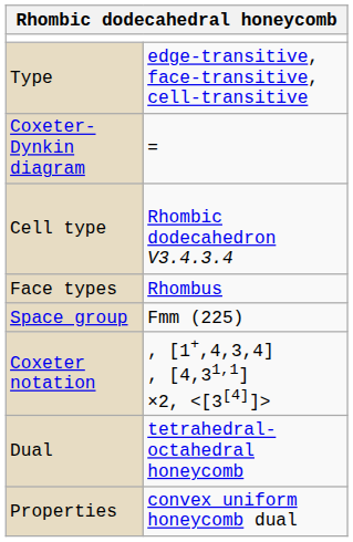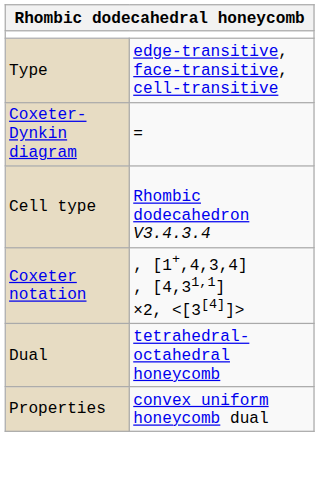 <table class="wikitable" align="right" style="margin-left:10px" width="250">
 <tr>
 <th bgcolor=#e7dcc3 colspan=2>Rhombic dodecahedral honeycomb</th>
 </tr>
 <tr>
 <td bgcolor=#ffffff align=center colspan=2></td>
 </tr>
 <tr>
 <td bgcolor=#e7dcc3>Type</td>
 <td><a href='#'>edge-transitive</a>, <a href='#'>face-transitive</a>, <a href='#'>cell-transitive</a></td>
 </tr>
 <tr>
 <td bgcolor=#e7dcc3><a href='#'>Coxeter-Dynkin diagram</a></td>
 <td> = <br></td>
 </tr>
 <tr>
 <td bgcolor=#e7dcc3>Cell type</td>
 <td><br><a href='#'>Rhombic dodecahedron</a> <em>V3.4.3.4</em></td>
 </tr>
 <tr>
-<td bgcolor=#e7dcc3>Face types</td>
-<td><a href='#'>Rhombus</a></td>
-</tr>
-<tr>
-<td bgcolor=#e7dcc3><a href='#'>Space group</a></td>
-<td>Fmm (225)</td>
-</tr>
-<tr>
 <td bgcolor=#e7dcc3><a href='#'>Coxeter notation</a></td>
 <td>, [1<sup>+</sup>,4,3,4]<br>, [4,3<sup>1,1</sup>]<br>×2, <[3<sup>[4]</sup>]></td>
 </tr>
 <tr>
 <td bgcolor=#e7dcc3>Dual</td>
 <td><a href='#'>tetrahedral-octahedral honeycomb</a></td>
 </tr>
 <tr>
 <td bgcolor=#e7dcc3>Properties</td>
 <td><a href='#'>convex uniform honeycomb</a> dual</td>
 </tr>
 </table>
